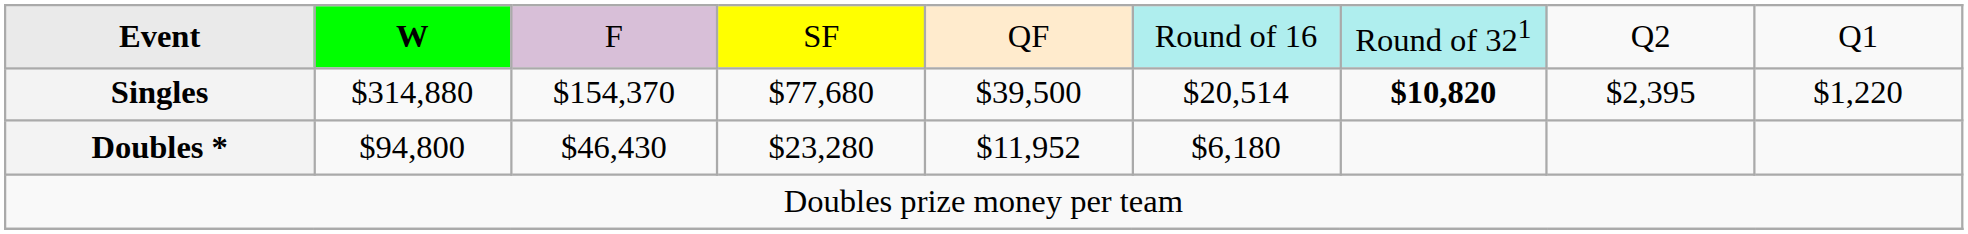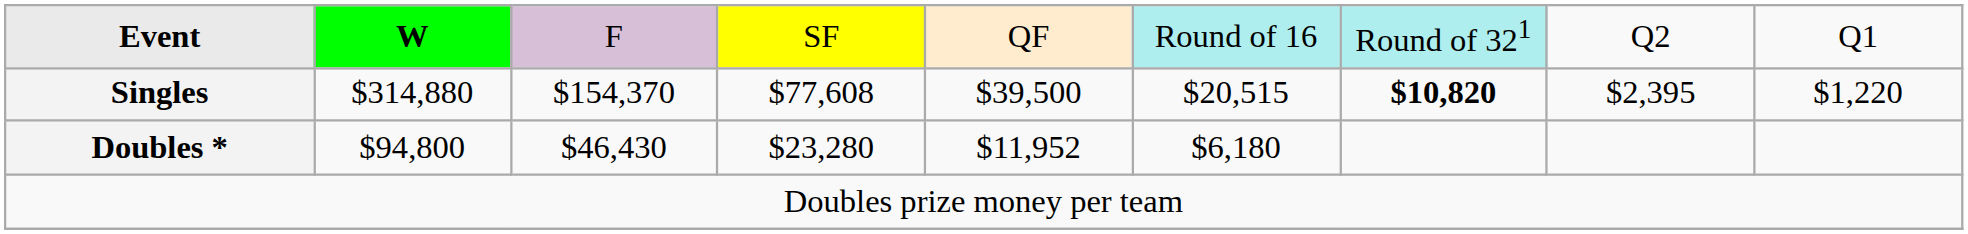 <table class=wikitable style=font-size:90%;text-align:center>
 <tr>
 <td style="width:130px; background:#eaeaea;"><strong>Event</strong></td>
 <td style="width:80px; background:lime;"><strong>W</strong></td>
 <td style="width:85px; background:thistle;">F</td>
 <td style="width:85px; background:#ff0;">SF</td>
 <td style="width:85px; background:#ffebcd;">QF</td>
 <td style="width:85px; background:#afeeee;">Round of 16</td>
 <td style="width:85px; background:#afeeee;">Round of 32<sup>1</sup></td>
 <td width=85>Q2</td>
 <td width=85>Q1</td>
 </tr>
 <tr>
 <td style="background:#f3f3f3;"><strong>Singles</strong></td>
 <td>$314,880</td>
 <td>$154,370</td>
-<td>$77,680</td>
+<td>$77,608</td>
 <td>$39,500</td>
-<td>$20,514</td>
+<td>$20,515</td>
 <td><strong>$10,820</strong></td>
 <td>$2,395</td>
 <td>$1,220</td>
 </tr>
 <tr>
 <td style="background:#f3f3f3;"><strong>Doubles *</strong></td>
 <td>$94,800</td>
 <td>$46,430</td>
 <td>$23,280</td>
 <td>$11,952</td>
 <td>$6,180</td>
 <td></td>
 <td></td>
 <td></td>
 </tr>
 <tr>
 <td colspan=10>Doubles prize money per team</td>
 </tr>
 <tr>
 </tr>
 </table>
